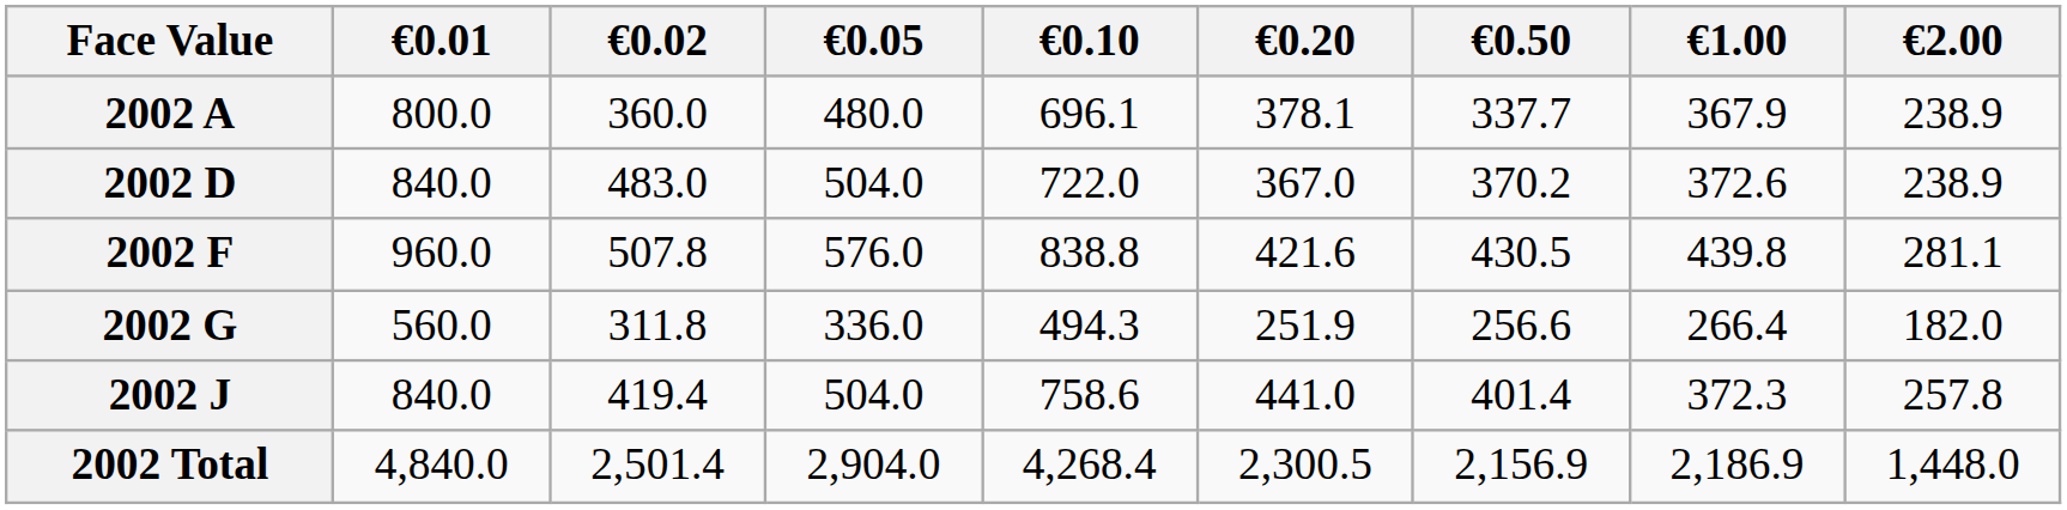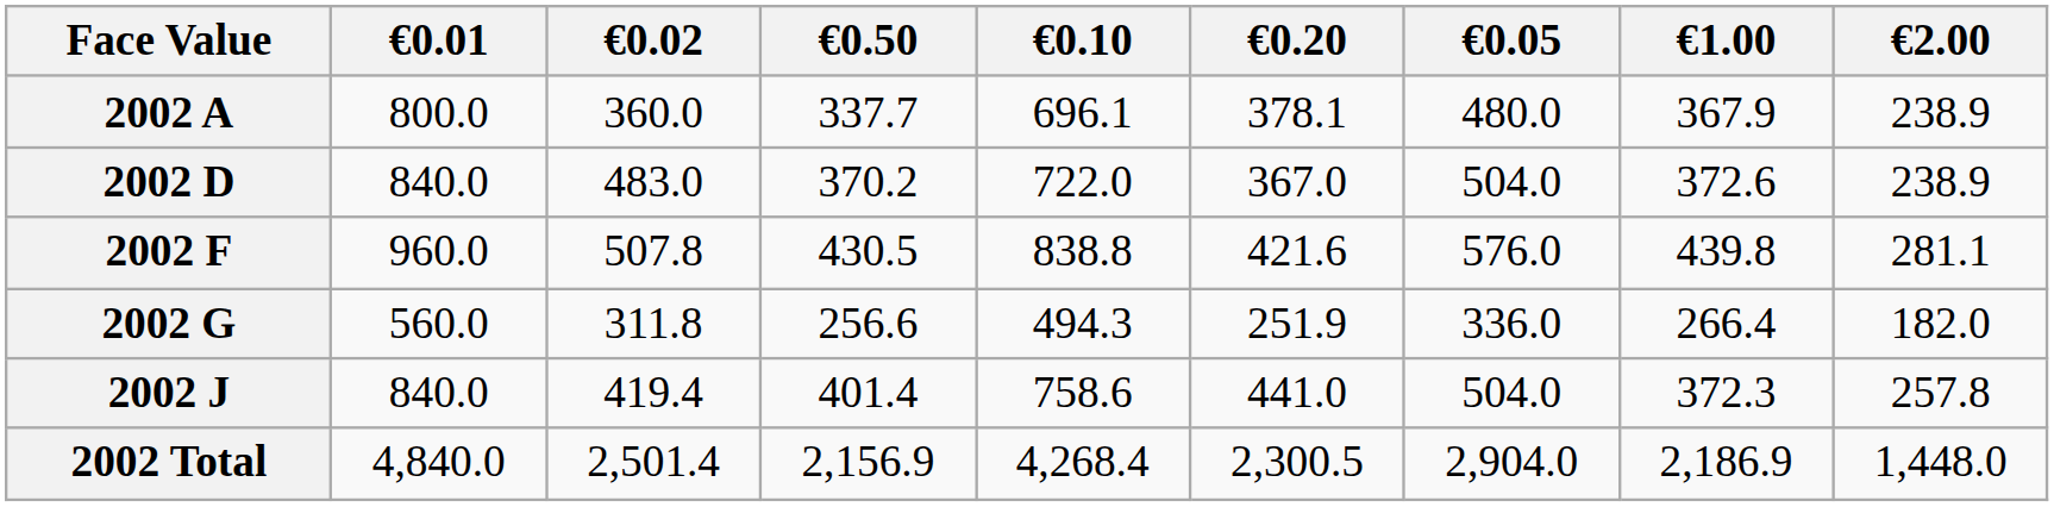 <table class="wikitable" style="text-align:center">
 <tr>
 <th align=left width=110px>Face Value</th>
 <th align=left width=70px>€0.01</th>
 <th align=left width=70px>€0.02</th>
-<th align=left width=70px>€0.05</th>
+<th align=left width=70px>€0.50</th>
 <th align=left width=70px>€0.10</th>
 <th align=left width=70px>€0.20</th>
-<th align=left width=70px>€0.50</th>
+<th align=left width=70px>€0.05</th>
 <th align=left width=70px>€1.00</th>
 <th align=left width=70px>€2.00</th>
 </tr>
 <tr>
 <th>2002 A</th>
 <td>800.0</td>
 <td>360.0</td>
-<td>480.0</td>
+<td>337.7</td>
 <td>696.1</td>
 <td>378.1</td>
-<td>337.7</td>
+<td>480.0</td>
 <td>367.9</td>
 <td>238.9</td>
 </tr>
 <tr>
 <th>2002 D</th>
 <td>840.0</td>
 <td>483.0</td>
-<td>504.0</td>
+<td>370.2</td>
 <td>722.0</td>
 <td>367.0</td>
-<td>370.2</td>
+<td>504.0</td>
 <td>372.6</td>
 <td>238.9</td>
 </tr>
 <tr>
 <th>2002 F</th>
 <td>960.0</td>
 <td>507.8</td>
-<td>576.0</td>
+<td>430.5</td>
 <td>838.8</td>
 <td>421.6</td>
-<td>430.5</td>
+<td>576.0</td>
 <td>439.8</td>
 <td>281.1</td>
 </tr>
 <tr>
 <th>2002 G</th>
 <td>560.0</td>
 <td>311.8</td>
-<td>336.0</td>
+<td>256.6</td>
 <td>494.3</td>
 <td>251.9</td>
-<td>256.6</td>
+<td>336.0</td>
 <td>266.4</td>
 <td>182.0</td>
 </tr>
 <tr>
 <th>2002 J</th>
 <td>840.0</td>
 <td>419.4</td>
-<td>504.0</td>
+<td>401.4</td>
 <td>758.6</td>
 <td>441.0</td>
-<td>401.4</td>
+<td>504.0</td>
 <td>372.3</td>
 <td>257.8</td>
 </tr>
 <tr>
 <th>2002 Total</th>
 <td>4,840.0</td>
 <td>2,501.4</td>
-<td>2,904.0</td>
+<td>2,156.9</td>
 <td>4,268.4</td>
 <td>2,300.5</td>
-<td>2,156.9</td>
+<td>2,904.0</td>
 <td>2,186.9</td>
 <td>1,448.0</td>
 </tr>
 </table>
